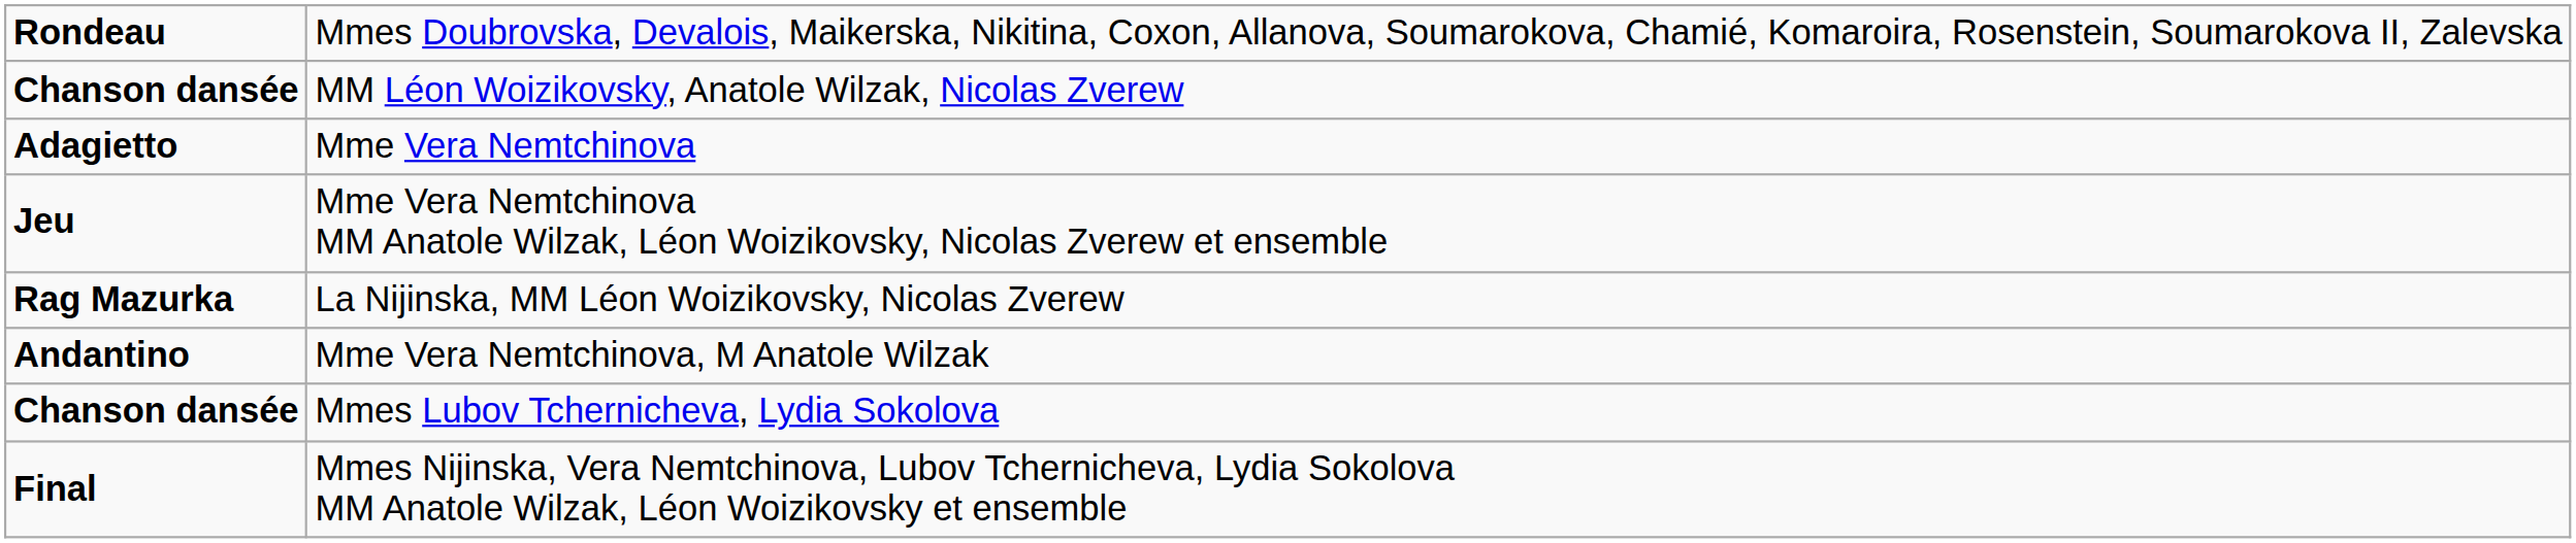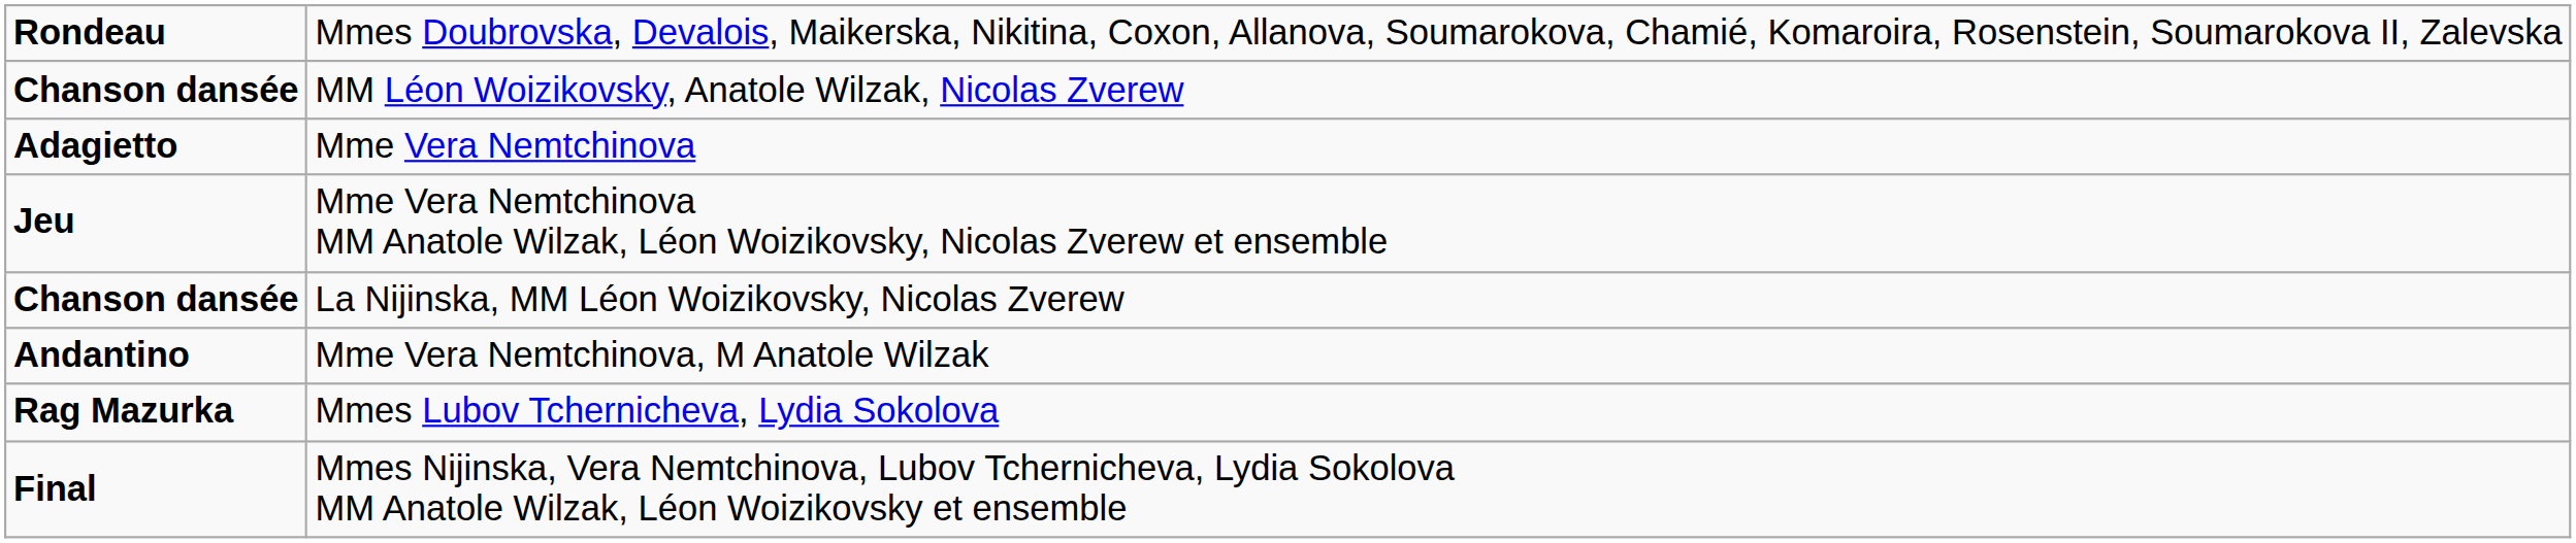 <table class="wikitable plainrowheaders" style="margin-right: 0;">
 <tr>
 <td><strong>Rondeau</strong></td>
 <td>Mmes <a href='#'>Doubrovska</a>, <a href='#'>Devalois</a>, Maikerska, Nikitina, Coxon, Allanova, Soumarokova, Chamié, Komaroira, Rosenstein, Soumarokova II, Zalevska</td>
 </tr>
 <tr>
 <td><strong>Chanson dansée</strong></td>
 <td>MM <a href='#'>Léon Woizikovsky</a>, Anatole Wilzak, <a href='#'>Nicolas Zverew</a></td>
 </tr>
 <tr>
 <td><strong>Adagietto</strong></td>
 <td>Mme <a href='#'>Vera Nemtchinova</a></td>
 </tr>
 <tr>
 <td><strong>Jeu</strong></td>
 <td>Mme Vera Nemtchinova<br>MM Anatole Wilzak, Léon Woizikovsky, Nicolas Zverew et ensemble</td>
 </tr>
 <tr>
-<td><strong>Rag Mazurka</strong></td>
+<td><strong>Chanson dansée</strong></td>
 <td>La Nijinska, MM Léon Woizikovsky, Nicolas Zverew</td>
 </tr>
 <tr>
 <td><strong>Andantino</strong></td>
 <td>Mme Vera Nemtchinova, M Anatole Wilzak</td>
 </tr>
 <tr>
-<td><strong>Chanson dansée</strong></td>
+<td><strong>Rag Mazurka</strong></td>
 <td>Mmes <a href='#'>Lubov Tchernicheva</a>, <a href='#'>Lydia Sokolova</a></td>
 </tr>
 <tr>
 <td><strong>Final</strong></td>
 <td>Mmes Nijinska, Vera Nemtchinova, Lubov Tchernicheva, Lydia Sokolova<br>MM Anatole Wilzak, Léon Woizikovsky et ensemble</td>
 </tr>
 </table>
